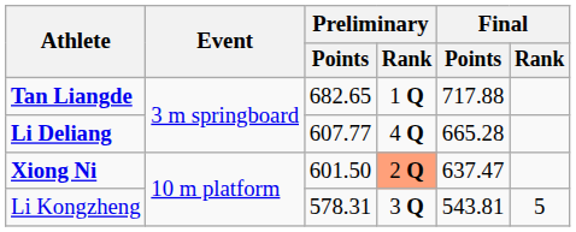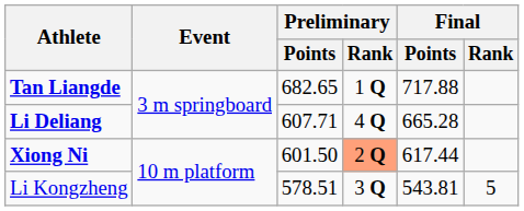 <table class=wikitable style="font-size:90%">
 <tr>
 <th rowspan="2">Athlete</th>
 <th rowspan="2">Event</th>
 <th colspan="2">Preliminary</th>
 <th colspan="2">Final</th>
 </tr>
 <tr style="font-size:95%">
 <th>Points</th>
 <th>Rank</th>
 <th>Points</th>
 <th>Rank</th>
 </tr>
 <tr align=center>
 <td align=left><strong><a href='#'>Tan Liangde</a></strong></td>
 <td align=left rowspan=2><a href='#'>3 m springboard</a></td>
 <td>682.65</td>
 <td>1 <strong>Q</strong></td>
 <td>717.88</td>
 <td></td>
 </tr>
 <tr align=center>
 <td align=left><strong><a href='#'>Li Deliang</a></strong></td>
-<td>607.77</td>
+<td>607.71</td>
 <td>4 <strong>Q</strong></td>
 <td>665.28</td>
 <td></td>
 </tr>
 <tr align=center>
 <td align=left><strong><a href='#'>Xiong Ni</a></strong></td>
 <td align=left rowspan=2><a href='#'>10 m platform</a></td>
 <td>601.50</td>
 <td style="background: lightsalmon;">2 <strong>Q</strong></td>
-<td>637.47</td>
+<td>617.44</td>
 <td></td>
 </tr>
 <tr align=center>
 <td align=left><a href='#'>Li Kongzheng</a></td>
-<td>578.31</td>
+<td>578.51</td>
 <td>3 <strong>Q</strong></td>
 <td>543.81</td>
 <td>5</td>
 </tr>
 </table>
